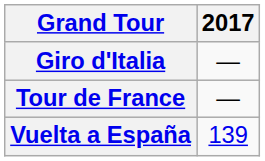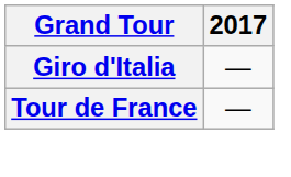 <table class="wikitable plainrowheaders">
 <tr>
 <th scope="col"><a href='#'>Grand Tour</a></th>
 <th scope="col">2017</th>
 </tr>
 <tr style="text-align:center;">
 <th scope="row"> <a href='#'>Giro d'Italia</a></th>
 <td>—</td>
 </tr>
 <tr style="text-align:center;">
 <th scope="row"> <a href='#'>Tour de France</a></th>
 <td>—</td>
 </tr>
-<tr style="text-align:center;">
-<th scope="row"> <a href='#'>Vuelta a España</a></th>
-<td><a href='#'>139</a></td>
-</tr>
 </table>
